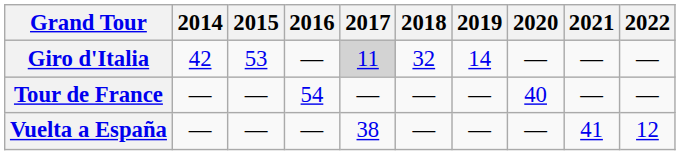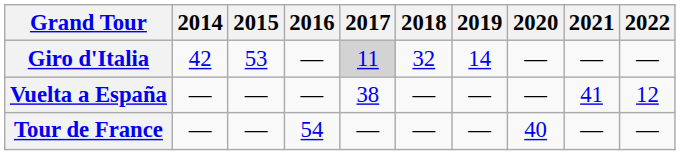 <table class="wikitable plainrowheaders">
 <tr>
 <th scope="col"><a href='#'>Grand Tour</a></th>
 <th scope="col">2014</th>
 <th scope="col">2015</th>
 <th scope="col">2016</th>
 <th scope="col">2017</th>
 <th scope="col">2018</th>
 <th scope="col">2019</th>
 <th scope="col">2020</th>
 <th scope="col">2021</th>
 <th scope="col">2022</th>
 </tr>
 <tr style="text-align:center;">
 <th scope="row"> <a href='#'>Giro d'Italia</a></th>
 <td><a href='#'>42</a></td>
 <td><a href='#'>53</a></td>
 <td>—</td>
 <td style="background: lightgrey;"><a href='#'>11</a></td>
 <td><a href='#'>32</a></td>
 <td><a href='#'>14</a></td>
 <td>—</td>
 <td>—</td>
 <td>—</td>
 </tr>
 <tr style="text-align:center;">
+<th scope="row"> <a href='#'>Vuelta a España</a></th>
+<td>—</td>
+<td>—</td>
+<td>—</td>
+<td><a href='#'>38</a></td>
+<td>—</td>
+<td>—</td>
+<td>—</td>
+<td><a href='#'>41</a></td>
+<td><a href='#'>12</a></td>
+</tr>
+<tr style="text-align:center;">
 <th scope="row"> <a href='#'>Tour de France</a></th>
 <td>—</td>
 <td>—</td>
 <td><a href='#'>54</a></td>
 <td>—</td>
 <td>—</td>
 <td>—</td>
 <td><a href='#'>40</a></td>
 <td>—</td>
 <td>—</td>
 </tr>
-<tr style="text-align:center;">
-<th scope="row"> <a href='#'>Vuelta a España</a></th>
-<td>—</td>
-<td>—</td>
-<td>—</td>
-<td><a href='#'>38</a></td>
-<td>—</td>
-<td>—</td>
-<td>—</td>
-<td><a href='#'>41</a></td>
-<td><a href='#'>12</a></td>
-</tr>
 </table>
